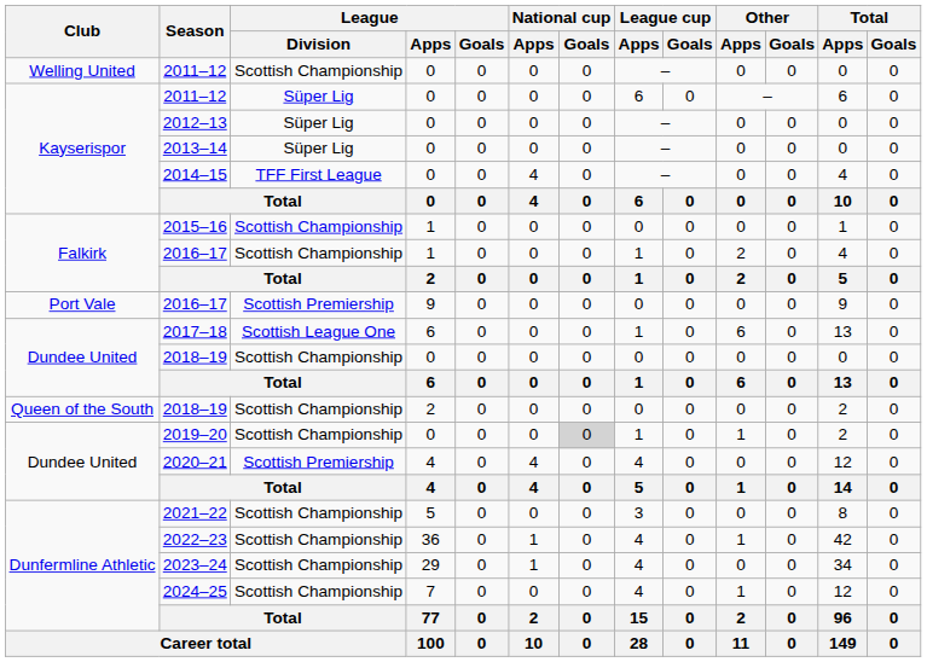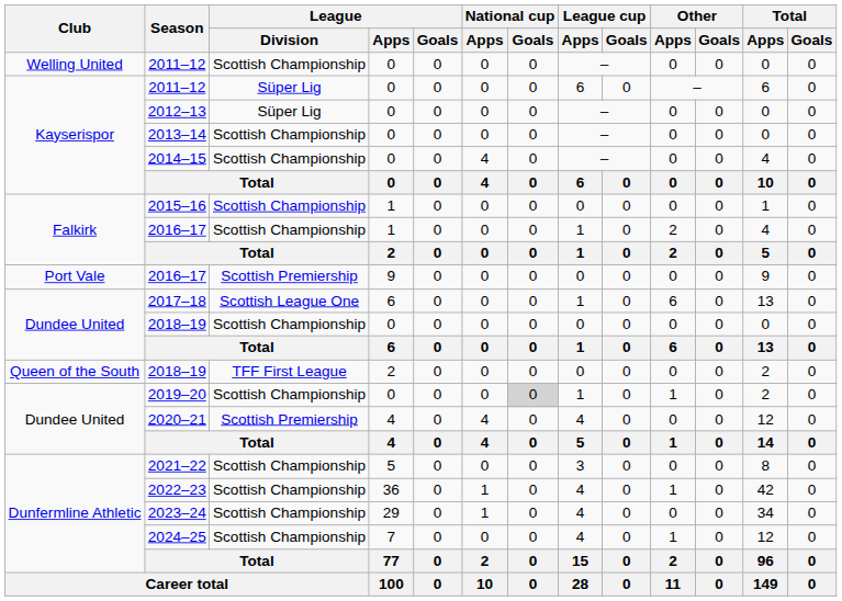 <table class="wikitable" style="text-align:center">
 <tr>
 <th rowspan="2">Club</th>
 <th rowspan="2">Season</th>
 <th colspan="3">League</th>
 <th colspan="2">National cup</th>
 <th colspan="2">League cup</th>
 <th colspan="2">Other</th>
 <th colspan="2">Total</th>
 </tr>
 <tr>
 <th>Division</th>
 <th>Apps</th>
 <th>Goals</th>
 <th>Apps</th>
 <th>Goals</th>
 <th>Apps</th>
 <th>Goals</th>
 <th>Apps</th>
 <th>Goals</th>
 <th>Apps</th>
 <th>Goals</th>
 </tr>
 <tr>
 <td><a href='#'>Welling United</a></td>
 <td><a href='#'>2011–12</a></td>
 <td>Scottish Championship</td>
 <td>0</td>
 <td>0</td>
 <td>0</td>
 <td>0</td>
 <td colspan="2">–</td>
 <td>0</td>
 <td>0</td>
 <td>0</td>
 <td>0</td>
 </tr>
 <tr>
 <td rowspan=5><a href='#'>Kayserispor</a></td>
 <td><a href='#'>2011–12</a></td>
 <td><a href='#'>Süper Lig</a></td>
 <td>0</td>
 <td>0</td>
 <td>0</td>
 <td>0</td>
 <td>6</td>
 <td>0</td>
 <td colspan="2">–</td>
 <td>6</td>
 <td>0</td>
 </tr>
 <tr>
 <td><a href='#'>2012–13</a></td>
 <td>Süper Lig</td>
 <td>0</td>
 <td>0</td>
 <td>0</td>
 <td>0</td>
 <td colspan="2">–</td>
 <td>0</td>
 <td>0</td>
 <td>0</td>
 <td>0</td>
 </tr>
 <tr>
 <td><a href='#'>2013–14</a></td>
-<td>Süper Lig</td>
+<td>Scottish Championship</td>
 <td>0</td>
 <td>0</td>
 <td>0</td>
 <td>0</td>
 <td colspan="2">–</td>
 <td>0</td>
 <td>0</td>
 <td>0</td>
 <td>0</td>
 </tr>
 <tr>
 <td><a href='#'>2014–15</a></td>
-<td><a href='#'>TFF First League</a></td>
+<td>Scottish Championship</td>
 <td>0</td>
 <td>0</td>
 <td>4</td>
 <td>0</td>
 <td colspan="2">–</td>
 <td>0</td>
 <td>0</td>
 <td>4</td>
 <td>0</td>
 </tr>
 <tr>
 <th colspan="2">Total</th>
 <th>0</th>
 <th>0</th>
 <th>4</th>
 <th>0</th>
 <th>6</th>
 <th>0</th>
 <th>0</th>
 <th>0</th>
 <th>10</th>
 <th>0</th>
 </tr>
 <tr>
 <td rowspan=3><a href='#'>Falkirk</a></td>
 <td><a href='#'>2015–16</a></td>
 <td><a href='#'>Scottish Championship</a></td>
 <td>1</td>
 <td>0</td>
 <td>0</td>
 <td>0</td>
 <td>0</td>
 <td>0</td>
 <td>0</td>
 <td>0</td>
 <td>1</td>
 <td>0</td>
 </tr>
 <tr>
 <td><a href='#'>2016–17</a></td>
 <td>Scottish Championship</td>
 <td>1</td>
 <td>0</td>
 <td>0</td>
 <td>0</td>
 <td>1</td>
 <td>0</td>
 <td>2</td>
 <td>0</td>
 <td>4</td>
 <td>0</td>
 </tr>
 <tr>
 <th colspan="2">Total</th>
 <th>2</th>
 <th>0</th>
 <th>0</th>
 <th>0</th>
 <th>1</th>
 <th>0</th>
 <th>2</th>
 <th>0</th>
 <th>5</th>
 <th>0</th>
 </tr>
 <tr>
 <td><a href='#'>Port Vale</a></td>
 <td><a href='#'>2016–17</a></td>
 <td><a href='#'>Scottish Premiership</a></td>
 <td>9</td>
 <td>0</td>
 <td>0</td>
 <td>0</td>
 <td>0</td>
 <td>0</td>
 <td>0</td>
 <td>0</td>
 <td>9</td>
 <td>0</td>
 </tr>
 <tr>
 <td rowspan=3><a href='#'>Dundee United</a></td>
 <td><a href='#'>2017–18</a></td>
 <td><a href='#'>Scottish League One</a></td>
 <td>6</td>
 <td>0</td>
 <td>0</td>
 <td>0</td>
 <td>1</td>
 <td>0</td>
 <td>6</td>
 <td>0</td>
 <td>13</td>
 <td>0</td>
 </tr>
 <tr>
 <td><a href='#'>2018–19</a></td>
 <td>Scottish Championship</td>
 <td>0</td>
 <td>0</td>
 <td>0</td>
 <td>0</td>
 <td>0</td>
 <td>0</td>
 <td>0</td>
 <td>0</td>
 <td>0</td>
 <td>0</td>
 </tr>
 <tr>
 <th colspan="2">Total</th>
 <th>6</th>
 <th>0</th>
 <th>0</th>
 <th>0</th>
 <th>1</th>
 <th>0</th>
 <th>6</th>
 <th>0</th>
 <th>13</th>
 <th>0</th>
 </tr>
 <tr>
 <td><a href='#'>Queen of the South</a></td>
 <td><a href='#'>2018–19</a></td>
-<td>Scottish Championship</td>
+<td><a href='#'>TFF First League</a></td>
 <td>2</td>
 <td>0</td>
 <td>0</td>
 <td>0</td>
 <td>0</td>
 <td>0</td>
 <td>0</td>
 <td>0</td>
 <td>2</td>
 <td>0</td>
 </tr>
 <tr>
 <td rowspan=3>Dundee United</td>
 <td><a href='#'>2019–20</a></td>
 <td>Scottish Championship</td>
 <td>0</td>
 <td>0</td>
 <td>0</td>
 <td style="background: lightgrey;">0</td>
 <td>1</td>
 <td>0</td>
 <td>1</td>
 <td>0</td>
 <td>2</td>
 <td>0</td>
 </tr>
 <tr>
 <td><a href='#'>2020–21</a></td>
 <td><a href='#'>Scottish Premiership</a></td>
 <td>4</td>
 <td>0</td>
 <td>4</td>
 <td>0</td>
 <td>4</td>
 <td>0</td>
 <td>0</td>
 <td>0</td>
 <td>12</td>
 <td>0</td>
 </tr>
 <tr>
 <th colspan="2">Total</th>
 <th>4</th>
 <th>0</th>
 <th>4</th>
 <th>0</th>
 <th>5</th>
 <th>0</th>
 <th>1</th>
 <th>0</th>
 <th>14</th>
 <th>0</th>
 </tr>
 <tr>
 <td rowspan=5><a href='#'>Dunfermline Athletic</a></td>
 <td><a href='#'>2021–22</a></td>
 <td>Scottish Championship</td>
 <td>5</td>
 <td>0</td>
 <td>0</td>
 <td>0</td>
 <td>3</td>
 <td>0</td>
 <td>0</td>
 <td>0</td>
 <td>8</td>
 <td>0</td>
 </tr>
 <tr>
 <td><a href='#'>2022–23</a></td>
 <td>Scottish Championship</td>
 <td>36</td>
 <td>0</td>
 <td>1</td>
 <td>0</td>
 <td>4</td>
 <td>0</td>
 <td>1</td>
 <td>0</td>
 <td>42</td>
 <td>0</td>
 </tr>
 <tr>
 <td><a href='#'>2023–24</a></td>
 <td>Scottish Championship</td>
 <td>29</td>
 <td>0</td>
 <td>1</td>
 <td>0</td>
 <td>4</td>
 <td>0</td>
 <td>0</td>
 <td>0</td>
 <td>34</td>
 <td>0</td>
 </tr>
 <tr>
 <td><a href='#'>2024–25</a></td>
 <td>Scottish Championship</td>
 <td>7</td>
 <td>0</td>
 <td>0</td>
 <td>0</td>
 <td>4</td>
 <td>0</td>
 <td>1</td>
 <td>0</td>
 <td>12</td>
 <td>0</td>
 </tr>
 <tr>
 <th colspan="2">Total</th>
 <th>77</th>
 <th>0</th>
 <th>2</th>
 <th>0</th>
 <th>15</th>
 <th>0</th>
 <th>2</th>
 <th>0</th>
 <th>96</th>
 <th>0</th>
 </tr>
 <tr>
 <th colspan="3">Career total</th>
 <th>100</th>
 <th>0</th>
 <th>10</th>
 <th>0</th>
 <th>28</th>
 <th>0</th>
 <th>11</th>
 <th>0</th>
 <th>149</th>
 <th>0</th>
 </tr>
 </table>
